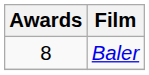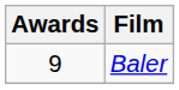 <table class="wikitable" style="text-align:center;">
 <tr>
 <th scope="col" width="55">Awards</th>
 <th scope="col" align="center">Film</th>
 </tr>
 <tr>
-<td style="text-align:center">8</td>
+<td style="text-align:center">9</td>
 <td><em><a href='#'>Baler</a></em></td>
 </tr>
 <tr>
 </tr>
 </table>
